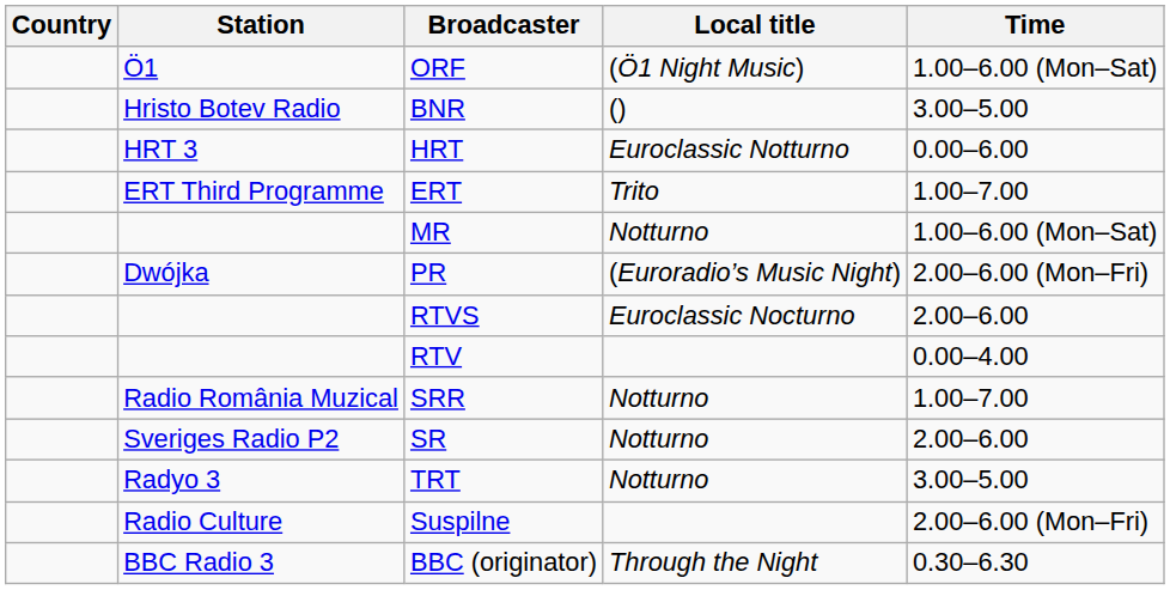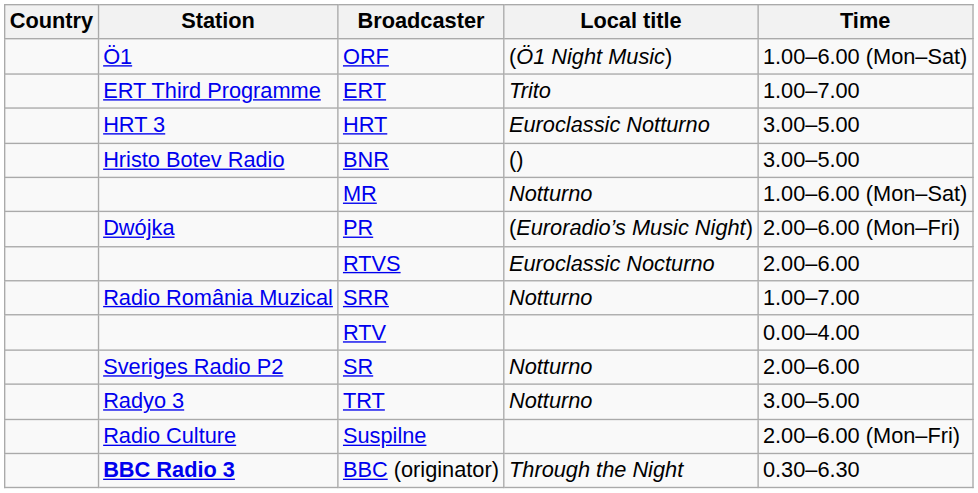 <table class="wikitable sortable">
 <tr>
 <th>Country</th>
 <th>Station</th>
 <th>Broadcaster</th>
 <th>Local title</th>
 <th>Time</th>
 </tr>
 <tr>
 <td></td>
 <td><a href='#'>Ö1</a></td>
 <td><a href='#'>ORF</a></td>
 <td> (<em>Ö1 Night Music</em>)</td>
 <td>1.00–6.00 (Mon–Sat)</td>
 </tr>
 <tr>
 <td></td>
-<td><a href='#'>Hristo Botev Radio</a></td>
-<td><a href='#'>BNR</a></td>
-<td> ()</td>
-<td>3.00–5.00</td>
+<td><a href='#'>ERT Third Programme</a></td>
+<td><a href='#'>ERT</a></td>
+<td><em>Trito</em></td>
+<td>1.00–7.00</td>
 </tr>
 <tr>
 <td></td>
 <td><a href='#'>HRT 3</a></td>
 <td><a href='#'>HRT</a></td>
 <td><em>Euroclassic Notturno</em></td>
-<td>0.00–6.00</td>
+<td>3.00–5.00</td>
 </tr>
 <tr>
 <td></td>
-<td><a href='#'>ERT Third Programme</a></td>
-<td><a href='#'>ERT</a></td>
-<td><em>Trito</em></td>
-<td>1.00–7.00</td>
+<td><a href='#'>Hristo Botev Radio</a></td>
+<td><a href='#'>BNR</a></td>
+<td> ()</td>
+<td>3.00–5.00</td>
 </tr>
 <tr>
 <td></td>
 <td></td>
 <td><a href='#'>MR</a></td>
 <td><em>Notturno</em></td>
 <td>1.00–6.00 (Mon–Sat)</td>
 </tr>
 <tr>
 <td></td>
 <td><a href='#'>Dwójka</a></td>
 <td><a href='#'>PR</a></td>
 <td> (<em>Euroradio’s Music Night</em>)</td>
 <td>2.00–6.00 (Mon–Fri)</td>
 </tr>
 <tr>
 <td></td>
 <td></td>
 <td><a href='#'>RTVS</a></td>
 <td><em>Euroclassic Nocturno</em></td>
 <td>2.00–6.00</td>
 </tr>
 <tr>
 <td></td>
+<td><a href='#'>Radio România Muzical</a></td>
+<td><a href='#'>SRR</a></td>
+<td><em>Notturno</em></td>
+<td>1.00–7.00</td>
+</tr>
+<tr>
+<td></td>
 <td></td>
 <td><a href='#'>RTV</a></td>
 <td></td>
 <td>0.00–4.00</td>
-</tr>
-<tr>
-<td></td>
-<td><a href='#'>Radio România Muzical</a></td>
-<td><a href='#'>SRR</a></td>
-<td><em>Notturno</em></td>
-<td>1.00–7.00</td>
 </tr>
 <tr>
 <td></td>
 <td><a href='#'>Sveriges Radio P2</a></td>
 <td><a href='#'>SR</a></td>
 <td><em>Notturno</em></td>
 <td>2.00–6.00</td>
 </tr>
 <tr>
 <td></td>
 <td><a href='#'>Radyo 3</a></td>
 <td><a href='#'>TRT</a></td>
 <td><em>Notturno</em></td>
 <td>3.00–5.00</td>
 </tr>
 <tr>
 <td></td>
 <td><a href='#'>Radio Culture</a></td>
 <td><a href='#'>Suspilne</a></td>
 <td><em></em></td>
 <td>2.00–6.00 (Mon–Fri)</td>
 </tr>
 <tr>
 <td></td>
-<td><a href='#'>BBC Radio 3</a></td>
+<td><strong><a href='#'>BBC Radio 3</a></strong></td>
 <td><a href='#'>BBC</a> (originator)</td>
 <td><em>Through the Night</em></td>
 <td>0.30–6.30</td>
 </tr>
 </table>
